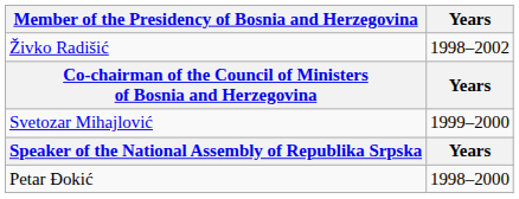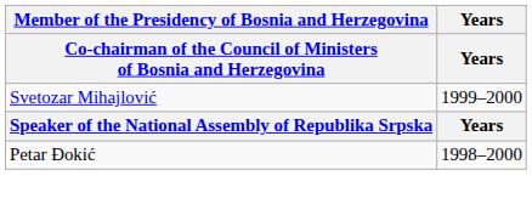 <table class=wikitable>
 <tr>
 <th><a href='#'>Member of the Presidency of Bosnia and Herzegovina</a></th>
 <th>Years</th>
-</tr>
-<tr>
-<td><a href='#'>Živko Radišić</a></td>
-<td>1998–2002</td>
 </tr>
 <tr>
 <th><a href='#'>Co-chairman of the Council of Ministers<br>of Bosnia and Herzegovina</a></th>
 <th>Years</th>
 </tr>
 <tr>
 <td><a href='#'>Svetozar Mihajlović</a></td>
 <td>1999–2000</td>
 </tr>
 <tr>
 <th><a href='#'>Speaker of the National Assembly of Republika Srpska</a></th>
 <th>Years</th>
 </tr>
 <tr>
 <td>Petar Đokić</td>
 <td>1998–2000</td>
 </tr>
 </table>
